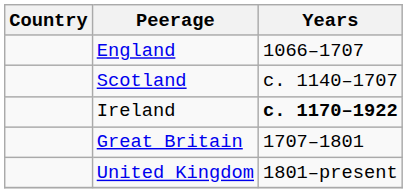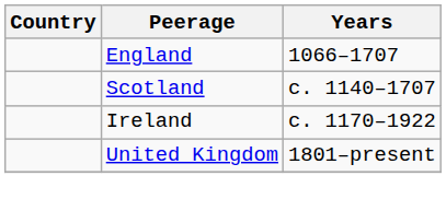 <table class="wikitable">
 <tr>
 <th>Country</th>
 <th>Peerage</th>
 <th>Years</th>
 </tr>
 <tr>
 <td></td>
 <td><a href='#'>England</a></td>
 <td>1066–1707</td>
 </tr>
 <tr>
 <td></td>
 <td><a href='#'>Scotland</a></td>
 <td>c. 1140–1707</td>
 </tr>
 <tr>
 <td></td>
 <td>Ireland</td>
-<td><strong>c. 1170–1922</strong></td>
-</tr>
-<tr>
-<td></td>
-<td><a href='#'>Great Britain</a></td>
-<td>1707–1801</td>
+<td>c. 1170–1922</td>
 </tr>
 <tr>
 <td></td>
 <td><a href='#'>United Kingdom</a></td>
 <td>1801–present</td>
 </tr>
 <tr>
 </tr>
 </table>
